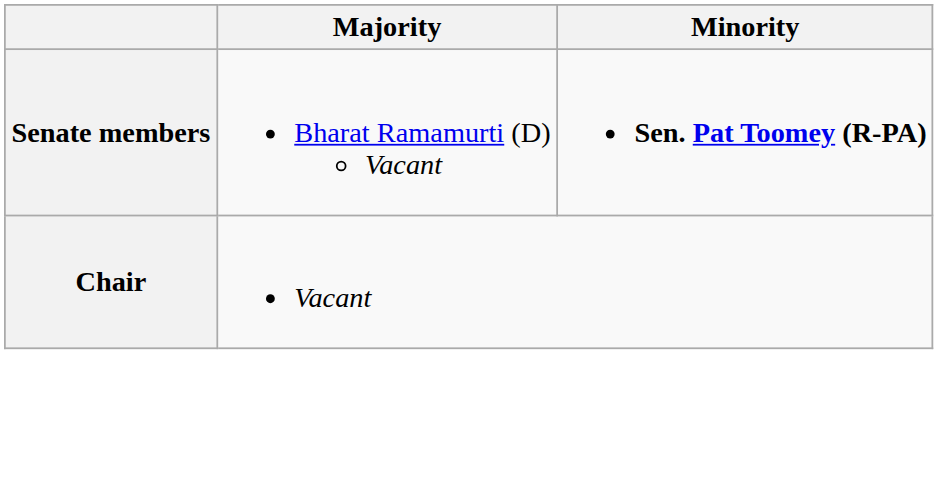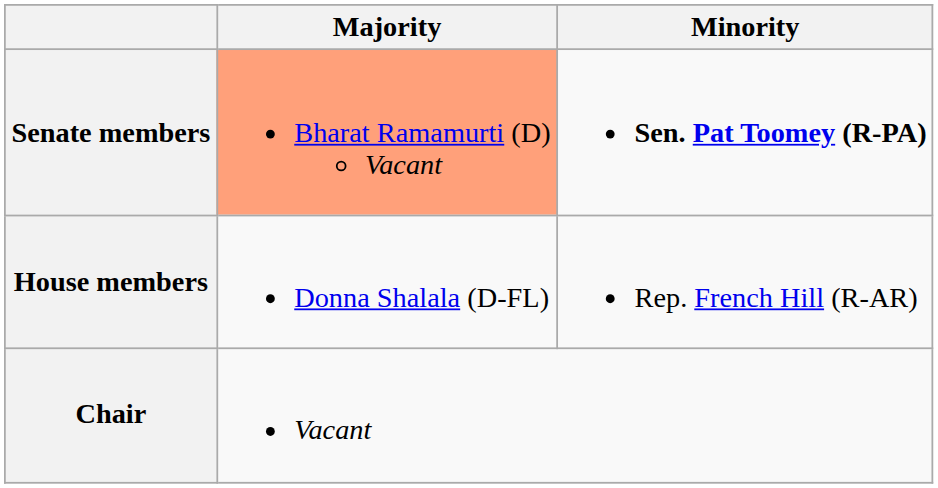 <table class=wikitable>
 <tr>
 <th></th>
 <th>Majority</th>
 <th>Minority</th>
 </tr>
 <tr>
 <th>Senate members</th>
-<td valign="top" ><br><ul><li><a href='#'>Bharat Ramamurti</a> (D) <ul><li><em>Vacant</em> </li></ul></li></ul></td>
+<td valign="top"  style="background: lightsalmon;"><br><ul><li><a href='#'>Bharat Ramamurti</a> (D) <ul><li><em>Vacant</em> </li></ul></li></ul></td>
 <td valign="top" ><strong><br><ul><li>Sen. <a href='#'>Pat Toomey</a> (R-PA)</li></ul></strong></td>
+</tr>
+<tr>
+<th>House members</th>
+<td valign="top" ><br><ul><li><a href='#'>Donna Shalala</a> (D-FL)</li></ul></td>
+<td valign="top" ><br><ul><li>Rep. <a href='#'>French Hill</a> (R-AR)</li></ul></td>
 </tr>
 <tr>
 <th>Chair</th>
 <td colspan=2><br><ul><li><em>Vacant</em></li></ul></td>
 </tr>
 </table>
